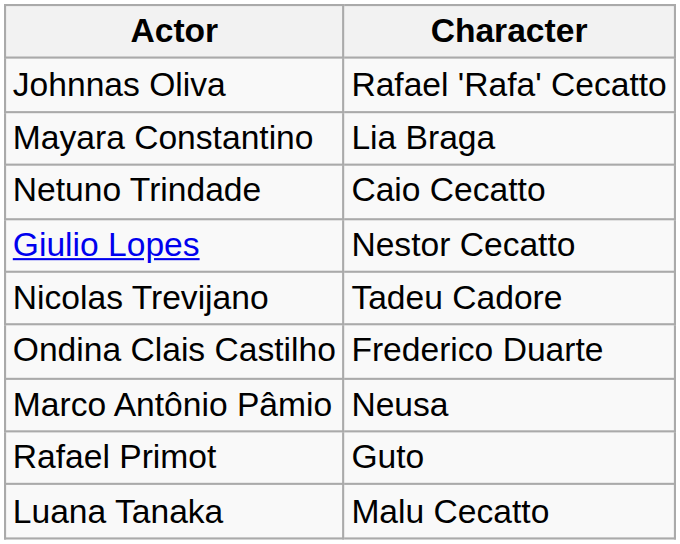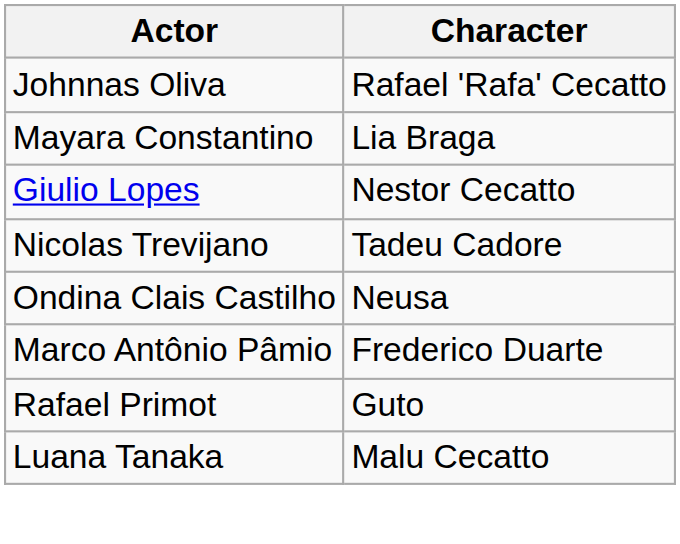 <table class="wikitable" style="margin-bottom: 10px;">
 <tr>
 <th>Actor</th>
 <th>Character</th>
 </tr>
 <tr>
 <td>Johnnas Oliva</td>
 <td>Rafael 'Rafa' Cecatto</td>
 </tr>
 <tr>
 <td>Mayara Constantino</td>
 <td>Lia Braga</td>
 </tr>
 <tr>
-<td>Netuno Trindade</td>
-<td>Caio Cecatto</td>
-</tr>
-<tr>
 <td><a href='#'>Giulio Lopes</a></td>
 <td>Nestor Cecatto</td>
 </tr>
 <tr>
 <td>Nicolas Trevijano</td>
 <td>Tadeu Cadore</td>
 </tr>
 <tr>
 <td>Ondina Clais Castilho</td>
-<td>Frederico Duarte</td>
+<td>Neusa</td>
 </tr>
 <tr>
 <td>Marco Antônio Pâmio</td>
-<td>Neusa</td>
+<td>Frederico Duarte</td>
 </tr>
 <tr>
 <td>Rafael Primot</td>
 <td>Guto</td>
 </tr>
 <tr>
 <td>Luana Tanaka</td>
 <td>Malu Cecatto</td>
 </tr>
 </table>
